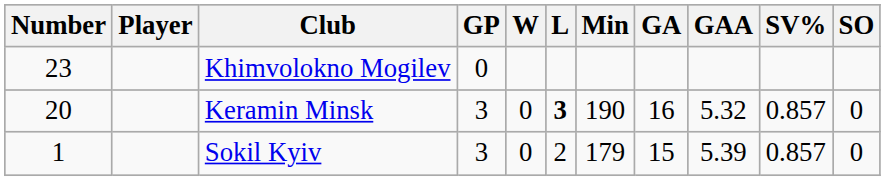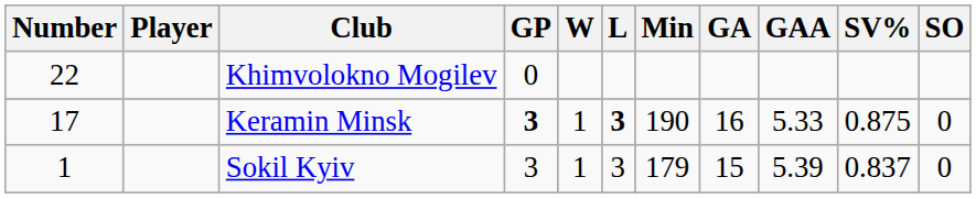 <table class="wikitable sortable" style="text-align:center; padding:4px; border-spacing=0;">
 <tr>
 <th>Number</th>
 <th>Player</th>
 <th>Club</th>
 <th>GP</th>
 <th>W</th>
 <th>L</th>
 <th>Min</th>
 <th>GA</th>
 <th>GAA</th>
 <th>SV%</th>
 <th>SO</th>
 </tr>
 <tr>
-<td>23</td>
+<td>22</td>
 <td align=left></td>
 <td align=left><a href='#'>Khimvolokno Mogilev</a></td>
 <td>0</td>
 <td></td>
 <td></td>
 <td></td>
 <td></td>
 <td></td>
 <td></td>
 <td></td>
 </tr>
 <tr>
-<td>20</td>
+<td>17</td>
 <td align=left></td>
 <td align=left><a href='#'>Keramin Minsk</a></td>
-<td>3</td>
-<td>0</td>
+<td><strong>3</strong></td>
+<td>1</td>
 <td><strong>3</strong></td>
 <td>190</td>
 <td>16</td>
-<td>5.32</td>
-<td>0.857</td>
+<td>5.33</td>
+<td>0.875</td>
 <td>0</td>
 </tr>
 <tr>
 <td>1</td>
 <td align=left></td>
 <td align=left><a href='#'>Sokil Kyiv</a></td>
 <td>3</td>
-<td>0</td>
-<td>2</td>
+<td>1</td>
+<td>3</td>
 <td>179</td>
 <td>15</td>
 <td>5.39</td>
-<td>0.857</td>
+<td>0.837</td>
 <td>0</td>
 </tr>
 </table>
